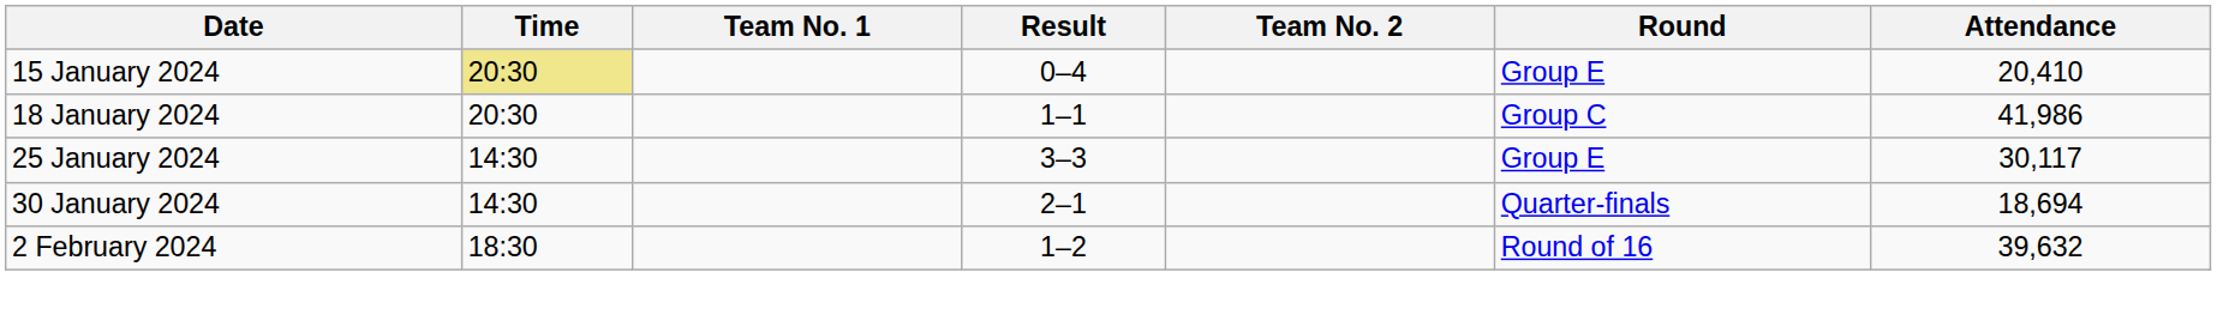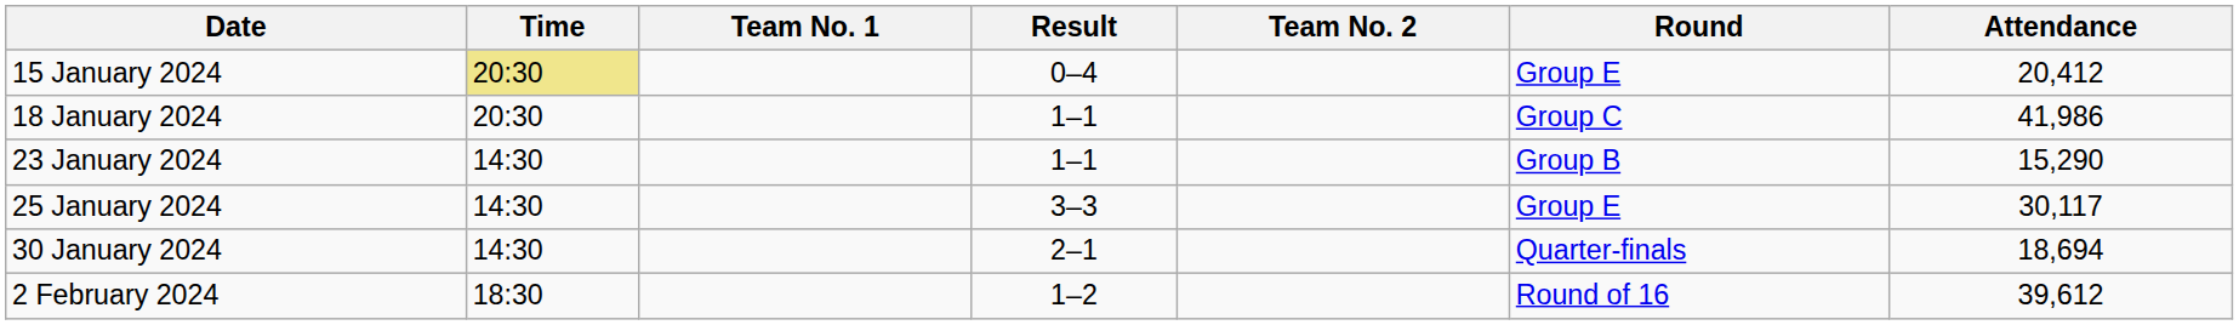 <table class="wikitable" style="text-align:left; width:80%;">
 <tr>
 <th>Date</th>
 <th>Time</th>
 <th>Team No. 1</th>
 <th>Result</th>
 <th>Team No. 2</th>
 <th>Round</th>
 <th>Attendance</th>
 </tr>
 <tr>
 <td>15 January 2024</td>
 <td style="background: khaki;">20:30</td>
 <td></td>
 <td style="text-align:center;">0–4</td>
 <td></td>
 <td><a href='#'>Group E</a></td>
-<td style="text-align:center;">20,410</td>
+<td style="text-align:center;">20,412</td>
 </tr>
 <tr>
 <td>18 January 2024</td>
 <td>20:30</td>
 <td></td>
 <td style="text-align:center;">1–1</td>
 <td></td>
 <td><a href='#'>Group C</a></td>
 <td style="text-align:center;">41,986</td>
+</tr>
+<tr>
+<td>23 January 2024</td>
+<td>14:30</td>
+<td></td>
+<td style="text-align:center;">1–1</td>
+<td></td>
+<td><a href='#'>Group B</a></td>
+<td style="text-align:center;">15,290</td>
 </tr>
 <tr>
 <td>25 January 2024</td>
 <td>14:30</td>
 <td></td>
 <td style="text-align:center;">3–3</td>
 <td></td>
 <td><a href='#'>Group E</a></td>
 <td style="text-align:center;">30,117</td>
 </tr>
 <tr>
 <td>30 January 2024</td>
 <td>14:30</td>
 <td></td>
 <td style="text-align:center;">2–1</td>
 <td></td>
 <td><a href='#'>Quarter-finals</a></td>
 <td style="text-align:center;">18,694</td>
 </tr>
 <tr>
 <td>2 February 2024</td>
 <td>18:30</td>
 <td></td>
 <td style="text-align:center;">1–2</td>
 <td></td>
 <td><a href='#'>Round of 16</a></td>
-<td style="text-align:center;">39,632</td>
+<td style="text-align:center;">39,612</td>
 </tr>
 </table>
